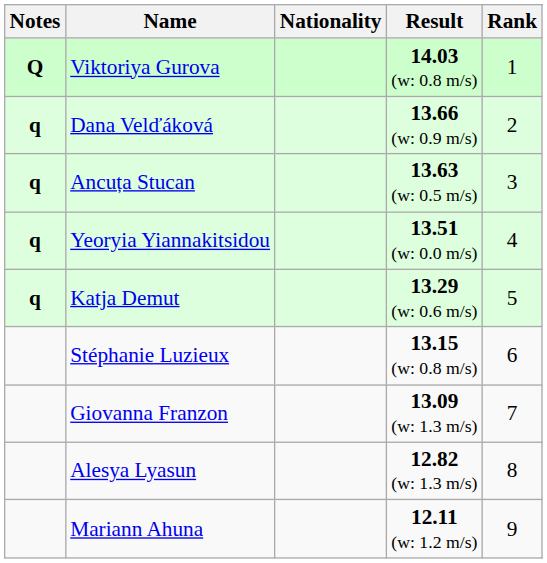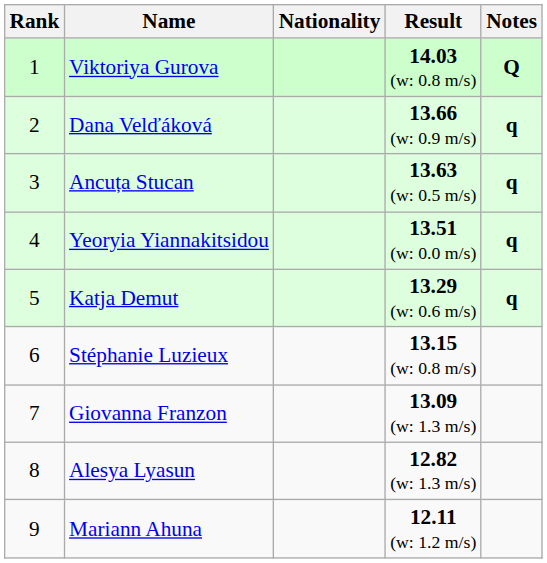 <table class="wikitable sortable" style="text-align:center">
 <tr>
-<th>Notes</th>
+<th>Rank</th>
 <th>Name</th>
 <th>Nationality</th>
 <th>Result</th>
-<th>Rank</th>
+<th>Notes</th>
 </tr>
 <tr bgcolor=ccffcc>
-<td><strong>Q</strong></td>
+<td>1</td>
 <td align=left><a href='#'>Viktoriya Gurova</a></td>
 <td align=left></td>
 <td><strong>14.03</strong><br><small>(w: 0.8 m/s)</small></td>
-<td>1</td>
+<td><strong>Q</strong></td>
 </tr>
 <tr bgcolor=ddffdd>
-<td><strong>q</strong></td>
+<td>2</td>
 <td align=left><a href='#'>Dana Velďáková</a></td>
 <td align=left></td>
 <td><strong>13.66</strong><br><small>(w: 0.9 m/s)</small></td>
-<td>2</td>
+<td><strong>q</strong></td>
 </tr>
 <tr bgcolor=ddffdd>
-<td><strong>q</strong></td>
+<td>3</td>
 <td align=left><a href='#'>Ancuța Stucan</a></td>
 <td align=left></td>
 <td><strong>13.63</strong><br><small>(w: 0.5 m/s)</small></td>
-<td>3</td>
+<td><strong>q</strong></td>
 </tr>
 <tr bgcolor=ddffdd>
-<td><strong>q</strong></td>
+<td>4</td>
 <td align=left><a href='#'>Yeoryia Yiannakitsidou</a></td>
 <td align=left></td>
 <td><strong>13.51</strong><br><small>(w: 0.0 m/s)</small></td>
-<td>4</td>
+<td><strong>q</strong></td>
 </tr>
 <tr bgcolor=ddffdd>
-<td><strong>q</strong></td>
+<td>5</td>
 <td align=left><a href='#'>Katja Demut</a></td>
 <td align=left></td>
 <td><strong>13.29</strong><br><small>(w: 0.6 m/s)</small></td>
-<td>5</td>
+<td><strong>q</strong></td>
 </tr>
 <tr>
-<td></td>
+<td>6</td>
 <td align=left><a href='#'>Stéphanie Luzieux</a></td>
 <td align=left></td>
 <td><strong>13.15</strong><br><small>(w: 0.8 m/s)</small></td>
-<td>6</td>
+<td></td>
 </tr>
 <tr>
-<td></td>
+<td>7</td>
 <td align=left><a href='#'>Giovanna Franzon</a></td>
 <td align=left></td>
 <td><strong>13.09</strong><br><small>(w: 1.3 m/s)</small></td>
-<td>7</td>
+<td></td>
 </tr>
 <tr>
-<td></td>
+<td>8</td>
 <td align=left><a href='#'>Alesya Lyasun</a></td>
 <td align=left></td>
 <td><strong>12.82</strong><br><small>(w: 1.3 m/s)</small></td>
-<td>8</td>
+<td></td>
 </tr>
 <tr>
-<td></td>
+<td>9</td>
 <td align=left><a href='#'>Mariann Ahuna</a></td>
 <td align=left></td>
 <td><strong>12.11</strong><br><small>(w: 1.2 m/s)</small></td>
-<td>9</td>
+<td></td>
 </tr>
 </table>
